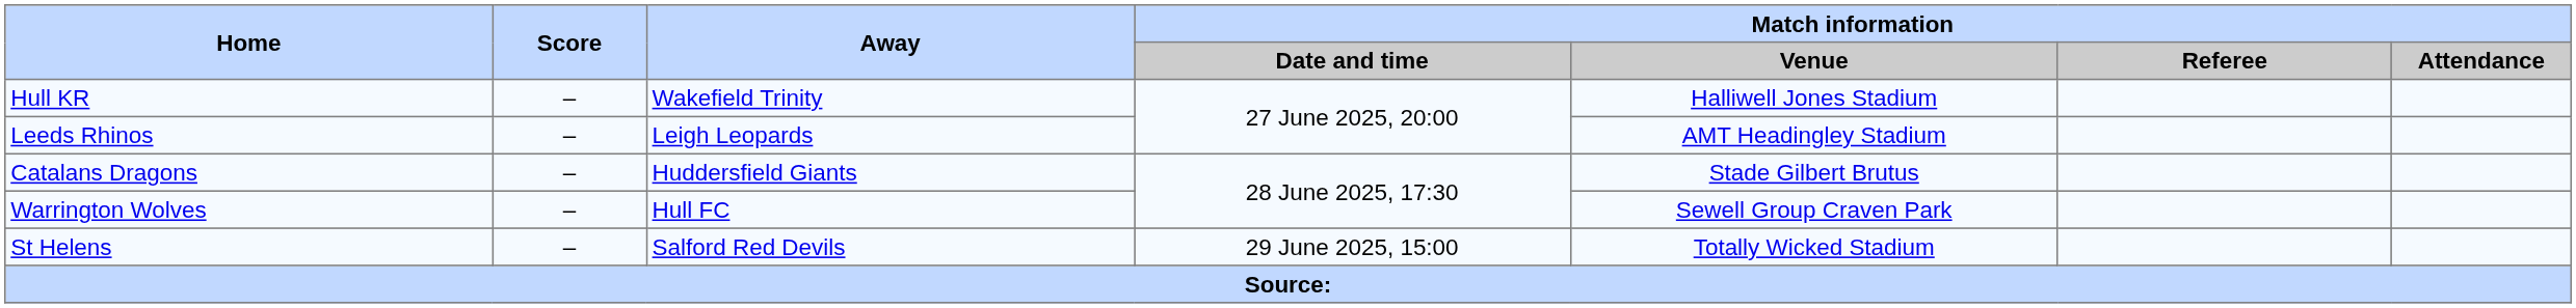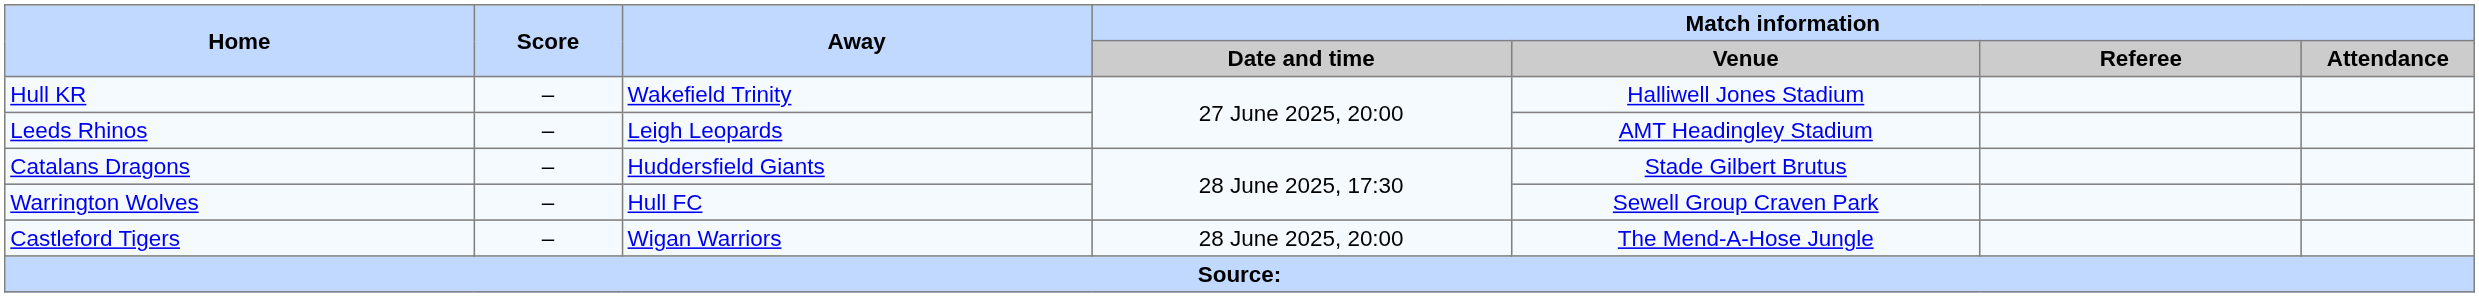 <table border=1 style="border-collapse:collapse; font-size:90%; text-align:center;" cellpadding=3 cellspacing=0 width=100%>
 <tr style="background:#C1D8ff;">
 <th scope="col" rowspan=2 width=19%>Home</th>
 <th scope="col" rowspan=2 width=6%>Score</th>
 <th scope="col" rowspan=2 width=19%>Away</th>
 <th colspan=4>Match information</th>
 </tr>
 <tr style="background:#CCCCCC;">
 <th scope="col" width=17%>Date and time</th>
 <th scope="col" width=19%>Venue</th>
 <th scope="col" width=13%>Referee</th>
 <th scope="col" width=7%>Attendance</th>
 </tr>
 <tr style="background:#F5FAFF;">
 <td style="text-align:left;"> <a href='#'>Hull KR</a></td>
 <td>–</td>
 <td style="text-align:left;"> <a href='#'>Wakefield Trinity</a></td>
 <td Rowspan=2>27 June 2025, 20:00</td>
 <td><a href='#'>Halliwell Jones Stadium</a></td>
 <td></td>
 <td></td>
 </tr>
 <tr style="background:#F5FAFF;">
 <td style="text-align:left;"> <a href='#'>Leeds Rhinos</a></td>
 <td>–</td>
 <td style="text-align:left;"> <a href='#'>Leigh Leopards</a></td>
 <td><a href='#'>AMT Headingley Stadium</a></td>
 <td></td>
 <td></td>
 </tr>
 <tr style="background:#F5FAFF;">
 <td style="text-align:left;"> <a href='#'>Catalans Dragons</a></td>
 <td>–</td>
 <td style="text-align:left;"> <a href='#'>Huddersfield Giants</a></td>
 <td Rowspan=2>28 June 2025, 17:30</td>
 <td><a href='#'>Stade Gilbert Brutus</a></td>
 <td></td>
 <td></td>
 </tr>
 <tr style="background:#F5FAFF;">
 <td style="text-align:left;"> <a href='#'>Warrington Wolves</a></td>
 <td>–</td>
 <td style="text-align:left;"> <a href='#'>Hull FC</a></td>
 <td><a href='#'>Sewell Group Craven Park</a></td>
 <td></td>
 <td></td>
 </tr>
 <tr style="background:#F5FAFF;">
-<td style="text-align:left;"> <a href='#'>St Helens</a></td>
+<td style="text-align:left;"> <a href='#'>Castleford Tigers</a></td>
 <td>–</td>
-<td style="text-align:left;"> <a href='#'>Salford Red Devils</a></td>
-<td>29 June 2025, 15:00</td>
-<td><a href='#'>Totally Wicked Stadium</a></td>
+<td style="text-align:left;"> <a href='#'>Wigan Warriors</a></td>
+<td>28 June 2025, 20:00</td>
+<td><a href='#'>The Mend-A-Hose Jungle</a></td>
 <td></td>
 <td></td>
 </tr>
 <tr style="background:#c1d8ff;">
 <th colspan=7>Source:</th>
 </tr>
 </table>
